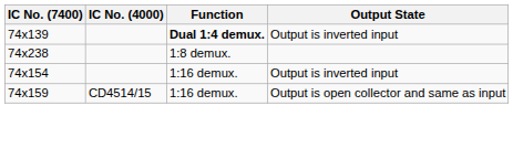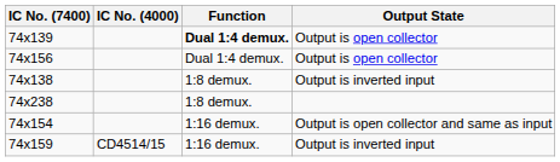 <table class="wikitable">
 <tr>
 <th>IC No. (7400)</th>
 <th>IC No. (4000)</th>
 <th>Function</th>
 <th>Output State</th>
 </tr>
 <tr>
 <td>74x139</td>
 <td></td>
 <td><strong>Dual 1:4 demux.</strong></td>
+<td>Output is <a href='#'>open collector</a></td>
+</tr>
+<tr>
+<td>74x156</td>
+<td></td>
+<td>Dual 1:4 demux.</td>
+<td>Output is <a href='#'>open collector</a></td>
+</tr>
+<tr>
+<td>74x138</td>
+<td></td>
+<td>1:8 demux.</td>
 <td>Output is inverted input</td>
 </tr>
 <tr>
 <td>74x238</td>
 <td></td>
 <td>1:8 demux.</td>
 <td></td>
 </tr>
 <tr>
 <td>74x154</td>
 <td></td>
 <td>1:16 demux.</td>
-<td>Output is inverted input</td>
+<td>Output is open collector and same as input</td>
 </tr>
 <tr 1:8 demux.>
 <td>74x159</td>
 <td>CD4514/15</td>
 <td>1:16 demux.</td>
-<td>Output is open collector and same as input</td>
+<td>Output is inverted input</td>
 </tr>
 </table>
